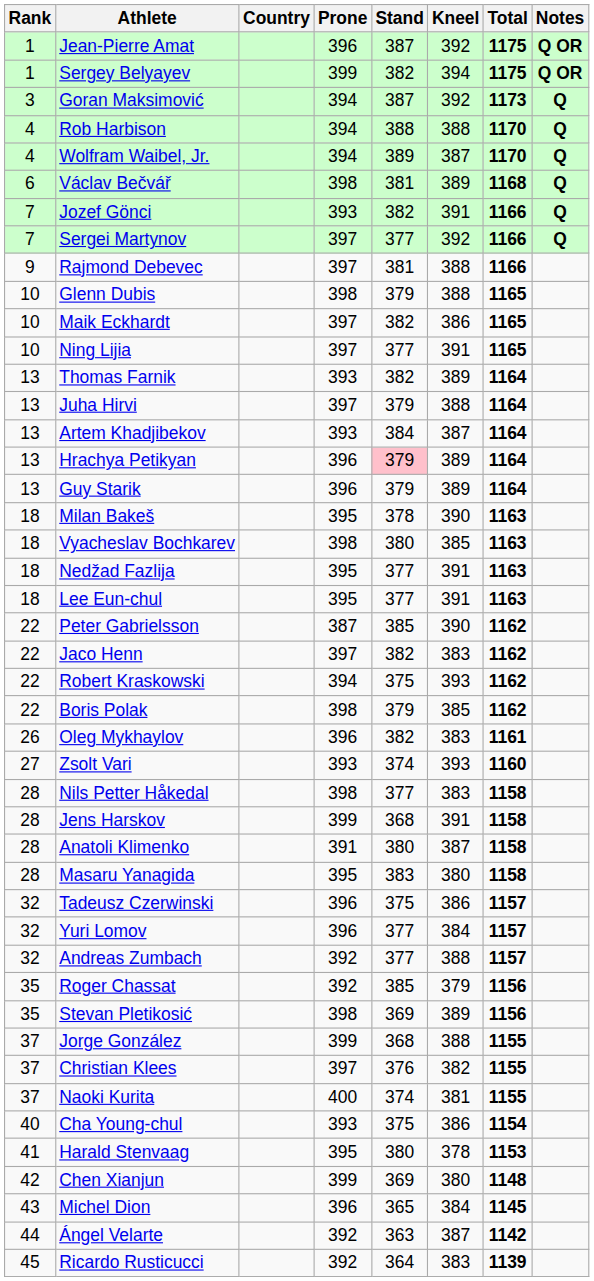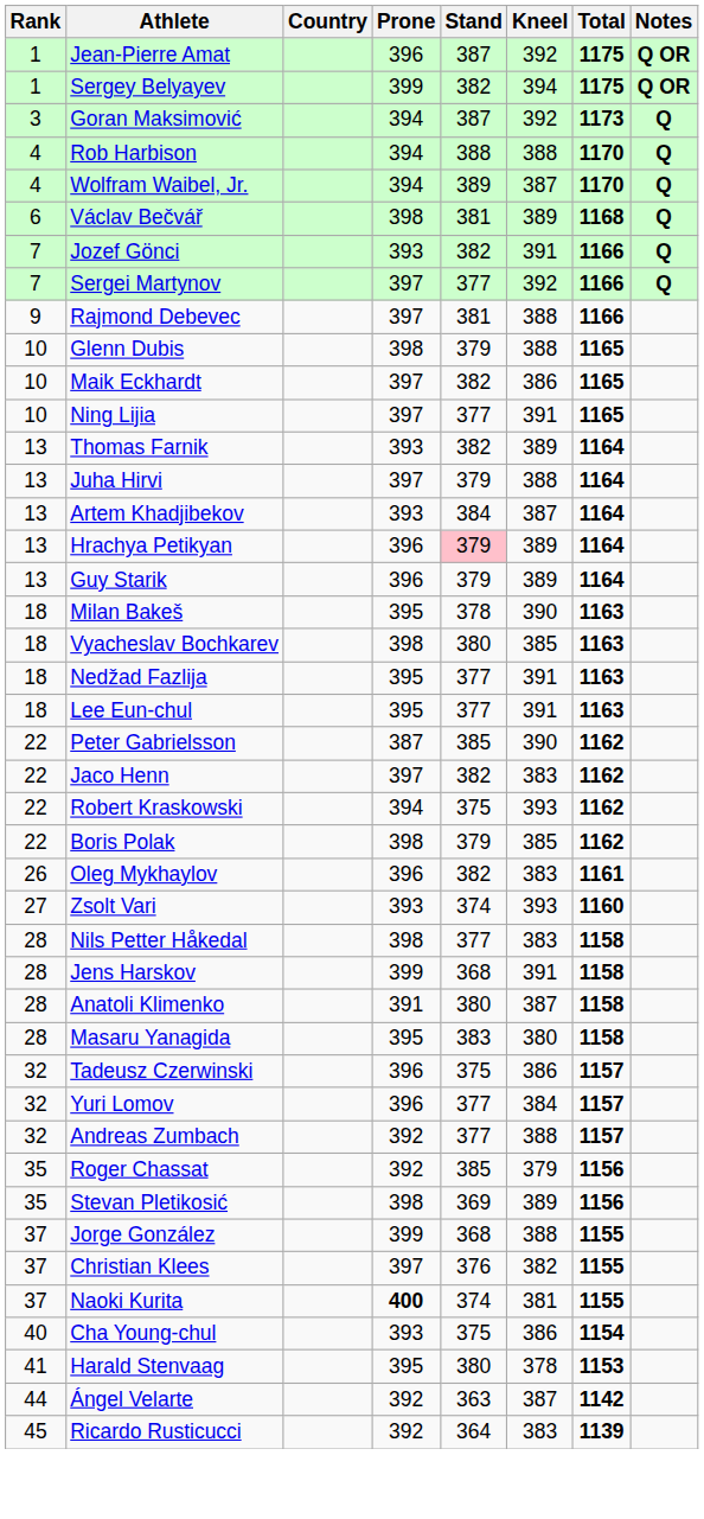 <table class="wikitable sortable" style="text-align: center">
 <tr>
 <th>Rank</th>
 <th>Athlete</th>
 <th>Country</th>
 <th>Prone</th>
 <th>Stand</th>
 <th>Kneel</th>
 <th>Total</th>
 <th>Notes</th>
 </tr>
 <tr bgcolor=#ccffcc>
 <td>1</td>
 <td align=left><a href='#'>Jean-Pierre Amat</a></td>
 <td align=left></td>
 <td>396</td>
 <td>387</td>
 <td>392</td>
 <td><strong>1175</strong></td>
 <td><strong>Q OR</strong></td>
 </tr>
 <tr bgcolor=#ccffcc>
 <td>1</td>
 <td align=left><a href='#'>Sergey Belyayev</a></td>
 <td align=left></td>
 <td>399</td>
 <td>382</td>
 <td>394</td>
 <td><strong>1175</strong></td>
 <td><strong>Q OR</strong></td>
 </tr>
 <tr bgcolor=#ccffcc>
 <td>3</td>
 <td align=left><a href='#'>Goran Maksimović</a></td>
 <td align=left></td>
 <td>394</td>
 <td>387</td>
 <td>392</td>
 <td><strong>1173</strong></td>
 <td><strong>Q</strong></td>
 </tr>
 <tr bgcolor=#ccffcc>
 <td>4</td>
 <td align=left><a href='#'>Rob Harbison</a></td>
 <td align=left></td>
 <td>394</td>
 <td>388</td>
 <td>388</td>
 <td><strong>1170</strong></td>
 <td><strong>Q</strong></td>
 </tr>
 <tr bgcolor=#ccffcc>
 <td>4</td>
 <td align=left><a href='#'>Wolfram Waibel, Jr.</a></td>
 <td align=left></td>
 <td>394</td>
 <td>389</td>
 <td>387</td>
 <td><strong>1170</strong></td>
 <td><strong>Q</strong></td>
 </tr>
 <tr bgcolor=#ccffcc>
 <td>6</td>
 <td align=left><a href='#'>Václav Bečvář</a></td>
 <td align=left></td>
 <td>398</td>
 <td>381</td>
 <td>389</td>
 <td><strong>1168</strong></td>
 <td><strong>Q</strong></td>
 </tr>
 <tr bgcolor=#ccffcc>
 <td>7</td>
 <td align=left><a href='#'>Jozef Gönci</a></td>
 <td align=left></td>
 <td>393</td>
 <td>382</td>
 <td>391</td>
 <td><strong>1166</strong></td>
 <td><strong>Q</strong></td>
 </tr>
 <tr bgcolor=#ccffcc>
 <td>7</td>
 <td align=left><a href='#'>Sergei Martynov</a></td>
 <td align=left></td>
 <td>397</td>
 <td>377</td>
 <td>392</td>
 <td><strong>1166</strong></td>
 <td><strong>Q</strong></td>
 </tr>
 <tr>
 <td>9</td>
 <td align=left><a href='#'>Rajmond Debevec</a></td>
 <td align=left></td>
 <td>397</td>
 <td>381</td>
 <td>388</td>
 <td><strong>1166</strong></td>
 <td></td>
 </tr>
 <tr>
 <td>10</td>
 <td align=left><a href='#'>Glenn Dubis</a></td>
 <td align=left></td>
 <td>398</td>
 <td>379</td>
 <td>388</td>
 <td><strong>1165</strong></td>
 <td></td>
 </tr>
 <tr>
 <td>10</td>
 <td align=left><a href='#'>Maik Eckhardt</a></td>
 <td align=left></td>
 <td>397</td>
 <td>382</td>
 <td>386</td>
 <td><strong>1165</strong></td>
 <td></td>
 </tr>
 <tr>
 <td>10</td>
 <td align=left><a href='#'>Ning Lijia</a></td>
 <td align=left></td>
 <td>397</td>
 <td>377</td>
 <td>391</td>
 <td><strong>1165</strong></td>
 <td></td>
 </tr>
 <tr>
 <td>13</td>
 <td align=left><a href='#'>Thomas Farnik</a></td>
 <td align=left></td>
 <td>393</td>
 <td>382</td>
 <td>389</td>
 <td><strong>1164</strong></td>
 <td></td>
 </tr>
 <tr>
 <td>13</td>
 <td align=left><a href='#'>Juha Hirvi</a></td>
 <td align=left></td>
 <td>397</td>
 <td>379</td>
 <td>388</td>
 <td><strong>1164</strong></td>
 <td></td>
 </tr>
 <tr>
 <td>13</td>
 <td align=left><a href='#'>Artem Khadjibekov</a></td>
 <td align=left></td>
 <td>393</td>
 <td>384</td>
 <td>387</td>
 <td><strong>1164</strong></td>
 <td></td>
 </tr>
 <tr>
 <td>13</td>
 <td align=left><a href='#'>Hrachya Petikyan</a></td>
 <td align=left></td>
 <td>396</td>
 <td style="background: pink;">379</td>
 <td>389</td>
 <td><strong>1164</strong></td>
 <td></td>
 </tr>
 <tr>
 <td>13</td>
 <td align=left><a href='#'>Guy Starik</a></td>
 <td align=left></td>
 <td>396</td>
 <td>379</td>
 <td>389</td>
 <td><strong>1164</strong></td>
 <td></td>
 </tr>
 <tr>
 <td>18</td>
 <td align=left><a href='#'>Milan Bakeš</a></td>
 <td align=left></td>
 <td>395</td>
 <td>378</td>
 <td>390</td>
 <td><strong>1163</strong></td>
 <td></td>
 </tr>
 <tr>
 <td>18</td>
 <td align=left><a href='#'>Vyacheslav Bochkarev</a></td>
 <td align=left></td>
 <td>398</td>
 <td>380</td>
 <td>385</td>
 <td><strong>1163</strong></td>
 <td></td>
 </tr>
 <tr>
 <td>18</td>
 <td align=left><a href='#'>Nedžad Fazlija</a></td>
 <td align=left></td>
 <td>395</td>
 <td>377</td>
 <td>391</td>
 <td><strong>1163</strong></td>
 <td></td>
 </tr>
 <tr>
 <td>18</td>
 <td align=left><a href='#'>Lee Eun-chul</a></td>
 <td align=left></td>
 <td>395</td>
 <td>377</td>
 <td>391</td>
 <td><strong>1163</strong></td>
 <td></td>
 </tr>
 <tr>
 <td>22</td>
 <td align=left><a href='#'>Peter Gabrielsson</a></td>
 <td align=left></td>
 <td>387</td>
 <td>385</td>
 <td>390</td>
 <td><strong>1162</strong></td>
 <td></td>
 </tr>
 <tr>
 <td>22</td>
 <td align=left><a href='#'>Jaco Henn</a></td>
 <td align=left></td>
 <td>397</td>
 <td>382</td>
 <td>383</td>
 <td><strong>1162</strong></td>
 <td></td>
 </tr>
 <tr>
 <td>22</td>
 <td align=left><a href='#'>Robert Kraskowski</a></td>
 <td align=left></td>
 <td>394</td>
 <td>375</td>
 <td>393</td>
 <td><strong>1162</strong></td>
 <td></td>
 </tr>
 <tr>
 <td>22</td>
 <td align=left><a href='#'>Boris Polak</a></td>
 <td align=left></td>
 <td>398</td>
 <td>379</td>
 <td>385</td>
 <td><strong>1162</strong></td>
 <td></td>
 </tr>
 <tr>
 <td>26</td>
 <td align=left><a href='#'>Oleg Mykhaylov</a></td>
 <td align=left></td>
 <td>396</td>
 <td>382</td>
 <td>383</td>
 <td><strong>1161</strong></td>
 <td></td>
 </tr>
 <tr>
 <td>27</td>
 <td align=left><a href='#'>Zsolt Vari</a></td>
 <td align=left></td>
 <td>393</td>
 <td>374</td>
 <td>393</td>
 <td><strong>1160</strong></td>
 <td></td>
 </tr>
 <tr>
 <td>28</td>
 <td align=left><a href='#'>Nils Petter Håkedal</a></td>
 <td align=left></td>
 <td>398</td>
 <td>377</td>
 <td>383</td>
 <td><strong>1158</strong></td>
 <td></td>
 </tr>
 <tr>
 <td>28</td>
 <td align=left><a href='#'>Jens Harskov</a></td>
 <td align=left></td>
 <td>399</td>
 <td>368</td>
 <td>391</td>
 <td><strong>1158</strong></td>
 <td></td>
 </tr>
 <tr>
 <td>28</td>
 <td align=left><a href='#'>Anatoli Klimenko</a></td>
 <td align=left></td>
 <td>391</td>
 <td>380</td>
 <td>387</td>
 <td><strong>1158</strong></td>
 <td></td>
 </tr>
 <tr>
 <td>28</td>
 <td align=left><a href='#'>Masaru Yanagida</a></td>
 <td align=left></td>
 <td>395</td>
 <td>383</td>
 <td>380</td>
 <td><strong>1158</strong></td>
 <td></td>
 </tr>
 <tr>
 <td>32</td>
 <td align=left><a href='#'>Tadeusz Czerwinski</a></td>
 <td align=left></td>
 <td>396</td>
 <td>375</td>
 <td>386</td>
 <td><strong>1157</strong></td>
 <td></td>
 </tr>
 <tr>
 <td>32</td>
 <td align=left><a href='#'>Yuri Lomov</a></td>
 <td align=left></td>
 <td>396</td>
 <td>377</td>
 <td>384</td>
 <td><strong>1157</strong></td>
 <td></td>
 </tr>
 <tr>
 <td>32</td>
 <td align=left><a href='#'>Andreas Zumbach</a></td>
 <td align=left></td>
 <td>392</td>
 <td>377</td>
 <td>388</td>
 <td><strong>1157</strong></td>
 <td></td>
 </tr>
 <tr>
 <td>35</td>
 <td align=left><a href='#'>Roger Chassat</a></td>
 <td align=left></td>
 <td>392</td>
 <td>385</td>
 <td>379</td>
 <td><strong>1156</strong></td>
 <td></td>
 </tr>
 <tr>
 <td>35</td>
 <td align=left><a href='#'>Stevan Pletikosić</a></td>
 <td align=left></td>
 <td>398</td>
 <td>369</td>
 <td>389</td>
 <td><strong>1156</strong></td>
 <td></td>
 </tr>
 <tr>
 <td>37</td>
 <td align=left><a href='#'>Jorge González</a></td>
 <td align=left></td>
 <td>399</td>
 <td>368</td>
 <td>388</td>
 <td><strong>1155</strong></td>
 <td></td>
 </tr>
 <tr>
 <td>37</td>
 <td align=left><a href='#'>Christian Klees</a></td>
 <td align=left></td>
 <td>397</td>
 <td>376</td>
 <td>382</td>
 <td><strong>1155</strong></td>
 <td></td>
 </tr>
 <tr>
 <td>37</td>
 <td align=left><a href='#'>Naoki Kurita</a></td>
 <td align=left></td>
-<td>400</td>
+<td><strong>400</strong></td>
 <td>374</td>
 <td>381</td>
 <td><strong>1155</strong></td>
 <td></td>
 </tr>
 <tr>
 <td>40</td>
 <td align=left><a href='#'>Cha Young-chul</a></td>
 <td align=left></td>
 <td>393</td>
 <td>375</td>
 <td>386</td>
 <td><strong>1154</strong></td>
 <td></td>
 </tr>
 <tr>
 <td>41</td>
 <td align=left><a href='#'>Harald Stenvaag</a></td>
 <td align=left></td>
 <td>395</td>
 <td>380</td>
 <td>378</td>
 <td><strong>1153</strong></td>
 <td></td>
 </tr>
 <tr>
-<td>42</td>
-<td align=left><a href='#'>Chen Xianjun</a></td>
-<td align=left></td>
-<td>399</td>
-<td>369</td>
-<td>380</td>
-<td><strong>1148</strong></td>
-<td></td>
-</tr>
-<tr>
-<td>43</td>
-<td align=left><a href='#'>Michel Dion</a></td>
-<td align=left></td>
-<td>396</td>
-<td>365</td>
-<td>384</td>
-<td><strong>1145</strong></td>
-<td></td>
-</tr>
-<tr>
 <td>44</td>
 <td align=left><a href='#'>Ángel Velarte</a></td>
 <td align=left></td>
 <td>392</td>
 <td>363</td>
 <td>387</td>
 <td><strong>1142</strong></td>
 <td></td>
 </tr>
 <tr>
 <td>45</td>
 <td align=left><a href='#'>Ricardo Rusticucci</a></td>
 <td align=left></td>
 <td>392</td>
 <td>364</td>
 <td>383</td>
 <td><strong>1139</strong></td>
 <td></td>
 </tr>
 </table>
